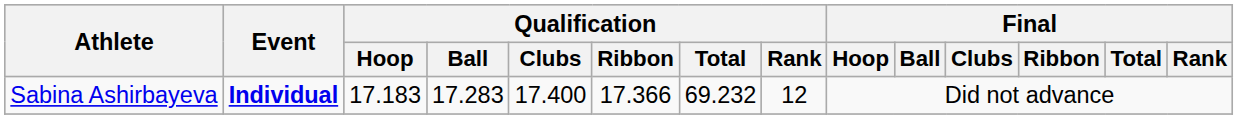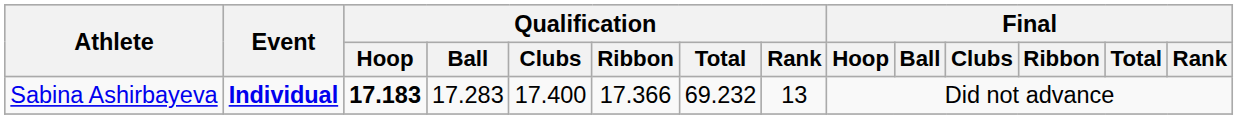 <table class=wikitable style="font-size:90%">
 <tr>
 <th rowspan=2>Athlete</th>
 <th rowspan=2>Event</th>
 <th colspan=6>Qualification</th>
 <th colspan=6>Final</th>
 </tr>
 <tr style="font-size:95%">
 <th>Hoop</th>
 <th>Ball</th>
 <th>Clubs</th>
 <th>Ribbon</th>
 <th>Total</th>
 <th>Rank</th>
 <th>Hoop</th>
 <th>Ball</th>
 <th>Clubs</th>
 <th>Ribbon</th>
 <th>Total</th>
 <th>Rank</th>
 </tr>
 <tr align=center>
 <td align=left><a href='#'>Sabina Ashirbayeva</a></td>
 <td align=left><strong><a href='#'>Individual</a></strong></td>
-<td>17.183</td>
+<td><strong>17.183</strong></td>
 <td>17.283</td>
 <td>17.400</td>
 <td>17.366</td>
 <td>69.232</td>
-<td>12</td>
+<td>13</td>
 <td colspan=6>Did not advance</td>
 </tr>
 </table>
